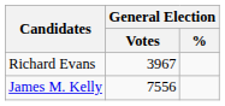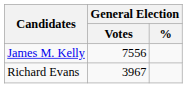 <table class=wikitable>
 <tr>
 <th colspan=1 rowspan=2><strong>Candidates</strong></th>
 <th colspan=2><strong>General Election</strong></th>
 </tr>
 <tr>
 <th>Votes</th>
 <th>%</th>
 </tr>
 <tr>
+<td><a href='#'>James M. Kelly</a></td>
+<td align="right">7556</td>
+<td align="right"></td>
+</tr>
+<tr>
 <td>Richard Evans</td>
 <td align="right">3967</td>
 <td align="right"></td>
 </tr>
-<tr>
-<td><a href='#'>James M. Kelly</a></td>
-<td align="right">7556</td>
-<td align="right"></td>
-</tr>
 </table>
